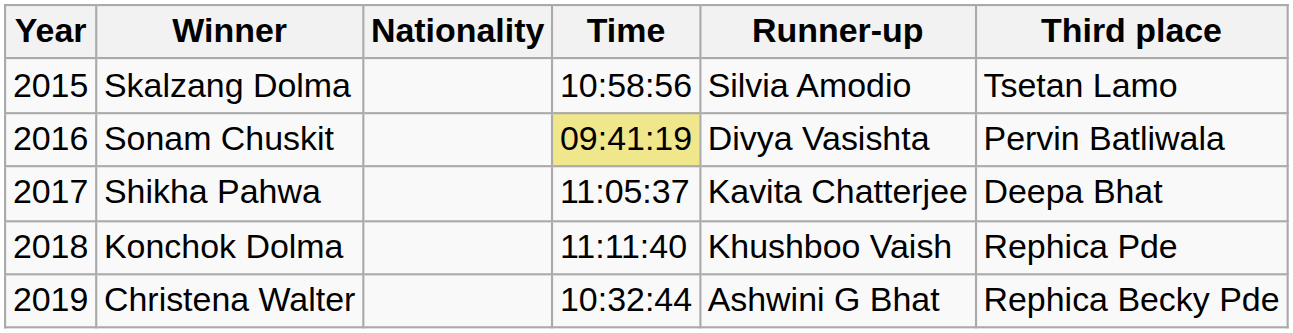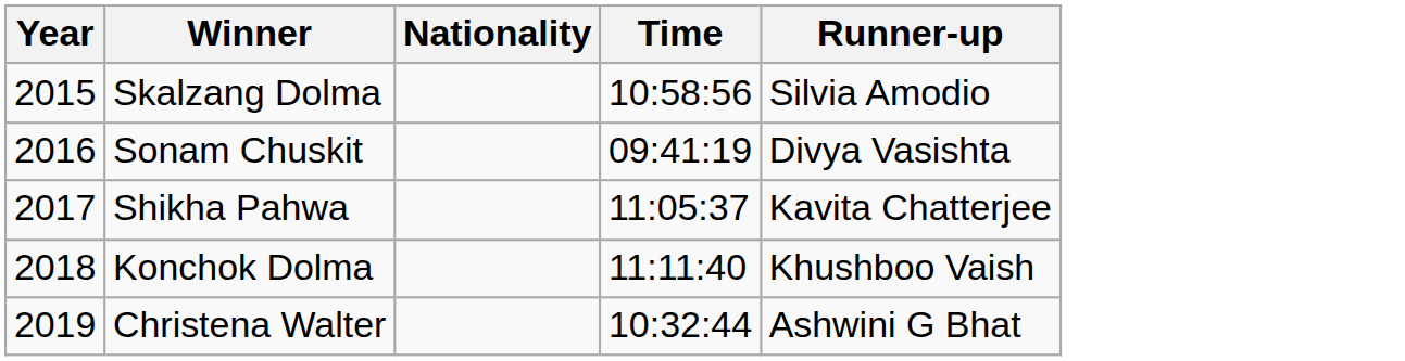 <table class="wikitable">
 <tr>
 <th>Year</th>
 <th>Winner</th>
 <th>Nationality</th>
 <th>Time</th>
 <th>Runner-up</th>
-<th>Third place</th>
 </tr>
 <tr>
 <td>2015</td>
 <td>Skalzang Dolma</td>
 <td></td>
 <td>10:58:56</td>
 <td>Silvia Amodio</td>
-<td>Tsetan Lamo</td>
 </tr>
 <tr>
 <td>2016</td>
 <td>Sonam Chuskit</td>
 <td></td>
-<td style="background: khaki;">09:41:19</td>
+<td>09:41:19</td>
 <td>Divya Vasishta</td>
-<td>Pervin Batliwala</td>
 </tr>
 <tr>
 <td>2017</td>
 <td>Shikha Pahwa</td>
 <td></td>
 <td>11:05:37</td>
 <td>Kavita Chatterjee</td>
-<td>Deepa Bhat</td>
 </tr>
 <tr>
 <td>2018</td>
 <td>Konchok Dolma</td>
 <td></td>
 <td>11:11:40</td>
 <td>Khushboo Vaish</td>
-<td>Rephica Pde</td>
 </tr>
 <tr>
 <td>2019</td>
 <td>Christena Walter</td>
 <td></td>
 <td>10:32:44</td>
 <td>Ashwini G Bhat</td>
-<td>Rephica Becky Pde</td>
 </tr>
 </table>
